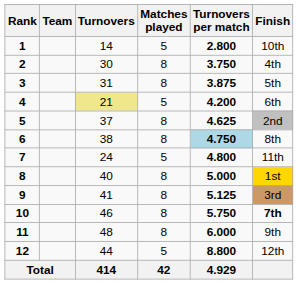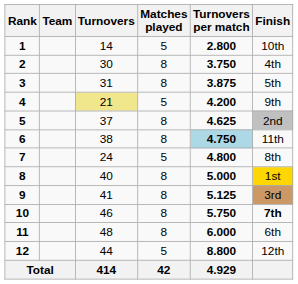 <table class="wikitable sortable" style="text-align: center; font-size: 90%; margin-left: 1em;">
 <tr>
 <th>Rank</th>
 <th>Team</th>
 <th>Turnovers</th>
 <th>Matches<br>played</th>
 <th>Turnovers<br>per match</th>
 <th>Finish</th>
 </tr>
 <tr>
 <td><strong>1</strong></td>
 <td style="text-align: left;"></td>
 <td>14</td>
 <td>5</td>
 <td><strong>2.800</strong></td>
 <td>10th</td>
 </tr>
 <tr>
 <td><strong>2</strong></td>
 <td style="text-align: left;"></td>
 <td>30</td>
 <td>8</td>
 <td><strong>3.750</strong></td>
 <td>4th</td>
 </tr>
 <tr>
 <td><strong>3</strong></td>
 <td style="text-align: left;"></td>
 <td>31</td>
 <td>8</td>
 <td><strong>3.875</strong></td>
 <td>5th</td>
 </tr>
 <tr>
 <td><strong>4</strong></td>
 <td style="text-align: left;"></td>
 <td style="background: khaki;">21</td>
 <td>5</td>
 <td><strong>4.200</strong></td>
-<td>6th</td>
+<td>9th</td>
 </tr>
 <tr>
 <td><strong>5</strong></td>
 <td style="text-align: left;"></td>
 <td>37</td>
 <td>8</td>
 <td><strong>4.625</strong></td>
 <td style="background-color: silver;">2nd</td>
 </tr>
 <tr>
 <td><strong>6</strong></td>
 <td style="text-align: left;"></td>
 <td>38</td>
 <td>8</td>
 <td style="background: lightblue;"><strong>4.750</strong></td>
-<td>8th</td>
+<td>11th</td>
 </tr>
 <tr>
 <td><strong>7</strong></td>
 <td style="text-align: left;"></td>
 <td>24</td>
 <td>5</td>
 <td><strong>4.800</strong></td>
-<td>11th</td>
+<td>8th</td>
 </tr>
 <tr>
 <td><strong>8</strong></td>
 <td style="text-align: left;"></td>
 <td>40</td>
 <td>8</td>
 <td><strong>5.000</strong></td>
 <td style="background-color: gold;">1st</td>
 </tr>
 <tr>
 <td><strong>9</strong></td>
 <td style="text-align: left;"></td>
 <td>41</td>
 <td>8</td>
 <td><strong>5.125</strong></td>
 <td style="background-color: #cc9966;">3rd</td>
 </tr>
 <tr>
 <td><strong>10</strong></td>
 <td style="text-align: left;"></td>
 <td>46</td>
 <td>8</td>
 <td><strong>5.750</strong></td>
 <td><strong>7th</strong></td>
 </tr>
 <tr>
 <td><strong>11</strong></td>
 <td style="text-align: left;"></td>
 <td>48</td>
 <td>8</td>
 <td><strong>6.000</strong></td>
-<td>9th</td>
+<td>6th</td>
 </tr>
 <tr>
 <td><strong>12</strong></td>
 <td style="text-align: left;"></td>
 <td>44</td>
 <td>5</td>
 <td><strong>8.800</strong></td>
 <td>12th</td>
 </tr>
 <tr>
 <th colspan="2">Total</th>
 <th>414</th>
 <th>42</th>
 <th>4.929</th>
 <th></th>
 </tr>
 </table>
